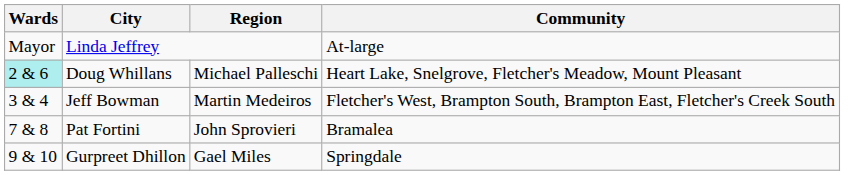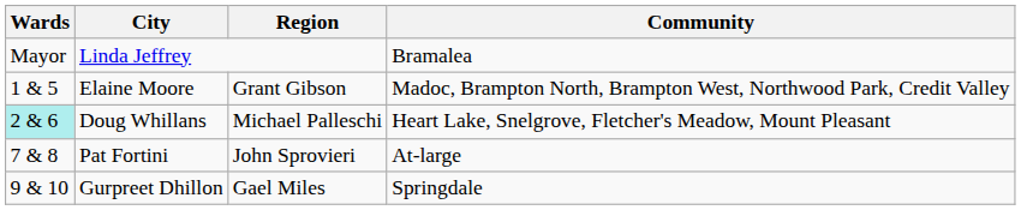 <table class="wikitable">
 <tr>
 <th>Wards</th>
 <th>City</th>
 <th>Region</th>
 <th>Community</th>
 </tr>
 <tr>
 <td>Mayor</td>
 <td colspan="2"><a href='#'>Linda Jeffrey</a></td>
-<td>At-large</td>
+<td>Bramalea</td>
+</tr>
+<tr>
+<td>1 & 5</td>
+<td>Elaine Moore</td>
+<td>Grant Gibson</td>
+<td>Madoc, Brampton North, Brampton West, Northwood Park, Credit Valley</td>
 </tr>
 <tr>
 <td style="background: paleturquoise;">2 & 6</td>
 <td>Doug Whillans</td>
 <td>Michael Palleschi</td>
 <td>Heart Lake, Snelgrove, Fletcher's Meadow, Mount Pleasant</td>
 </tr>
 <tr>
-<td>3 & 4</td>
-<td>Jeff Bowman</td>
-<td>Martin Medeiros</td>
-<td>Fletcher's West, Brampton South, Brampton East, Fletcher's Creek South</td>
-</tr>
-<tr>
 <td>7 & 8</td>
 <td>Pat Fortini</td>
 <td>John Sprovieri</td>
-<td>Bramalea</td>
+<td>At-large</td>
 </tr>
 <tr>
 <td>9 & 10</td>
 <td>Gurpreet Dhillon</td>
 <td>Gael Miles</td>
 <td>Springdale</td>
 </tr>
 </table>
